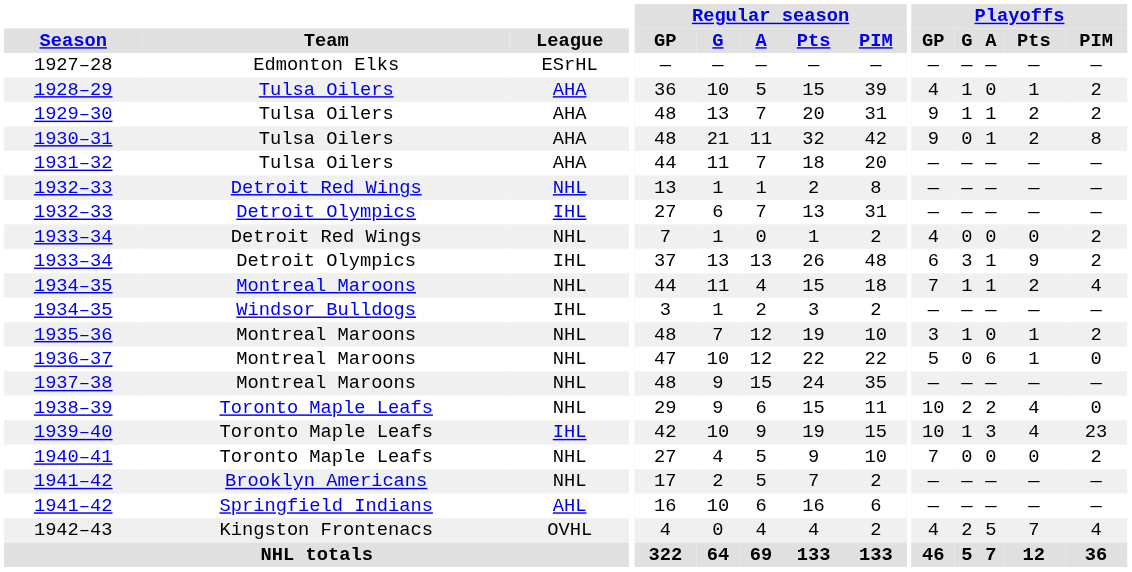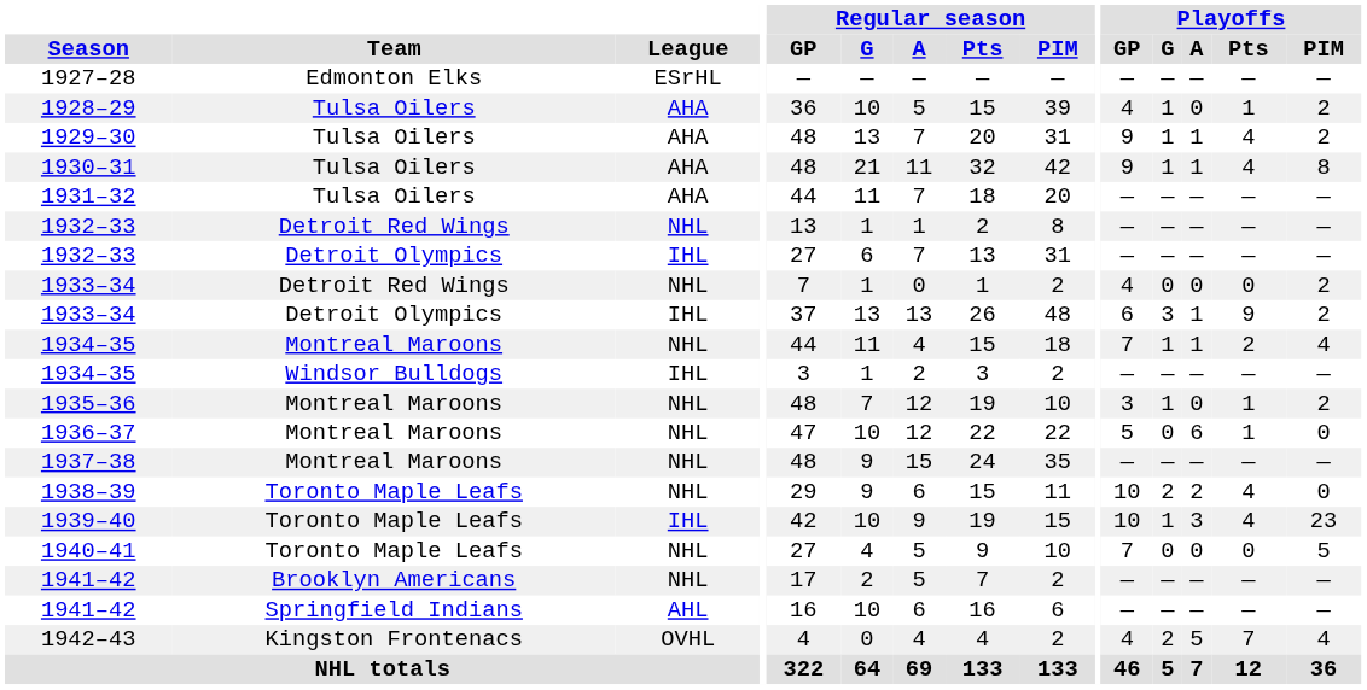 <table border="0" cellpadding="1" cellspacing="0" style="text-align:center; width:60em">
 <tr bgcolor="#e0e0e0">
 <th colspan="3" bgcolor="#ffffff"></th>
 <th rowspan="100" bgcolor="#ffffff"></th>
 <th colspan="5"><a href='#'>Regular season</a></th>
 <th rowspan="100" bgcolor="#ffffff"></th>
 <th colspan="5"><a href='#'>Playoffs</a></th>
 </tr>
 <tr bgcolor="#e0e0e0">
 <th><a href='#'>Season</a></th>
 <th>Team</th>
 <th>League</th>
 <th>GP</th>
 <th><a href='#'>G</a></th>
 <th><a href='#'>A</a></th>
 <th><a href='#'>Pts</a></th>
 <th><a href='#'>PIM</a></th>
 <th>GP</th>
 <th>G</th>
 <th>A</th>
 <th>Pts</th>
 <th>PIM</th>
 </tr>
 <tr>
 <td>1927–28</td>
 <td>Edmonton Elks</td>
 <td>ESrHL</td>
 <td>—</td>
 <td>—</td>
 <td>—</td>
 <td>—</td>
 <td>—</td>
 <td>—</td>
 <td>—</td>
 <td>—</td>
 <td>—</td>
 <td>—</td>
 </tr>
 <tr bgcolor="#f0f0f0">
 <td><a href='#'>1928–29</a></td>
 <td><a href='#'>Tulsa Oilers</a></td>
 <td><a href='#'>AHA</a></td>
 <td>36</td>
 <td>10</td>
 <td>5</td>
 <td>15</td>
 <td>39</td>
 <td>4</td>
 <td>1</td>
 <td>0</td>
 <td>1</td>
 <td>2</td>
 </tr>
 <tr>
 <td><a href='#'>1929–30</a></td>
 <td>Tulsa Oilers</td>
 <td>AHA</td>
 <td>48</td>
 <td>13</td>
 <td>7</td>
 <td>20</td>
 <td>31</td>
 <td>9</td>
 <td>1</td>
 <td>1</td>
-<td>2</td>
+<td>4</td>
 <td>2</td>
 </tr>
 <tr bgcolor="#f0f0f0">
 <td><a href='#'>1930–31</a></td>
 <td>Tulsa Oilers</td>
 <td>AHA</td>
 <td>48</td>
 <td>21</td>
 <td>11</td>
 <td>32</td>
 <td>42</td>
 <td>9</td>
-<td>0</td>
 <td>1</td>
-<td>2</td>
+<td>1</td>
+<td>4</td>
 <td>8</td>
 </tr>
 <tr>
 <td><a href='#'>1931–32</a></td>
 <td>Tulsa Oilers</td>
 <td>AHA</td>
 <td>44</td>
 <td>11</td>
 <td>7</td>
 <td>18</td>
 <td>20</td>
 <td>—</td>
 <td>—</td>
 <td>—</td>
 <td>—</td>
 <td>—</td>
 </tr>
 <tr bgcolor="#f0f0f0">
 <td><a href='#'>1932–33</a></td>
 <td><a href='#'>Detroit Red Wings</a></td>
 <td><a href='#'>NHL</a></td>
 <td>13</td>
 <td>1</td>
 <td>1</td>
 <td>2</td>
 <td>8</td>
 <td>—</td>
 <td>—</td>
 <td>—</td>
 <td>—</td>
 <td>—</td>
 </tr>
 <tr>
 <td><a href='#'>1932–33</a></td>
 <td><a href='#'>Detroit Olympics</a></td>
 <td><a href='#'>IHL</a></td>
 <td>27</td>
 <td>6</td>
 <td>7</td>
 <td>13</td>
 <td>31</td>
 <td>—</td>
 <td>—</td>
 <td>—</td>
 <td>—</td>
 <td>—</td>
 </tr>
 <tr bgcolor="#f0f0f0">
 <td><a href='#'>1933–34</a></td>
 <td>Detroit Red Wings</td>
 <td>NHL</td>
 <td>7</td>
 <td>1</td>
 <td>0</td>
 <td>1</td>
 <td>2</td>
 <td>4</td>
 <td>0</td>
 <td>0</td>
 <td>0</td>
 <td>2</td>
 </tr>
 <tr>
 <td><a href='#'>1933–34</a></td>
 <td>Detroit Olympics</td>
 <td>IHL</td>
 <td>37</td>
 <td>13</td>
 <td>13</td>
 <td>26</td>
 <td>48</td>
 <td>6</td>
 <td>3</td>
 <td>1</td>
 <td>9</td>
 <td>2</td>
 </tr>
 <tr bgcolor="#f0f0f0">
 <td><a href='#'>1934–35</a></td>
 <td><a href='#'>Montreal Maroons</a></td>
 <td>NHL</td>
 <td>44</td>
 <td>11</td>
 <td>4</td>
 <td>15</td>
 <td>18</td>
 <td>7</td>
 <td>1</td>
 <td>1</td>
 <td>2</td>
 <td>4</td>
 </tr>
 <tr>
 <td><a href='#'>1934–35</a></td>
 <td><a href='#'>Windsor Bulldogs</a></td>
 <td>IHL</td>
 <td>3</td>
 <td>1</td>
 <td>2</td>
 <td>3</td>
 <td>2</td>
 <td>—</td>
 <td>—</td>
 <td>—</td>
 <td>—</td>
 <td>—</td>
 </tr>
 <tr bgcolor="#f0f0f0">
 <td><a href='#'>1935–36</a></td>
 <td>Montreal Maroons</td>
 <td>NHL</td>
 <td>48</td>
 <td>7</td>
 <td>12</td>
 <td>19</td>
 <td>10</td>
 <td>3</td>
 <td>1</td>
 <td>0</td>
 <td>1</td>
 <td>2</td>
 </tr>
 <tr>
 <td><a href='#'>1936–37</a></td>
 <td>Montreal Maroons</td>
 <td>NHL</td>
 <td>47</td>
 <td>10</td>
 <td>12</td>
 <td>22</td>
 <td>22</td>
 <td>5</td>
 <td>0</td>
 <td>6</td>
 <td>1</td>
 <td>0</td>
 </tr>
 <tr bgcolor="#f0f0f0">
 <td><a href='#'>1937–38</a></td>
 <td>Montreal Maroons</td>
 <td>NHL</td>
 <td>48</td>
 <td>9</td>
 <td>15</td>
 <td>24</td>
 <td>35</td>
 <td>—</td>
 <td>—</td>
 <td>—</td>
 <td>—</td>
 <td>—</td>
 </tr>
 <tr>
 <td><a href='#'>1938–39</a></td>
 <td><a href='#'>Toronto Maple Leafs</a></td>
 <td>NHL</td>
 <td>29</td>
 <td>9</td>
 <td>6</td>
 <td>15</td>
 <td>11</td>
 <td>10</td>
 <td>2</td>
 <td>2</td>
 <td>4</td>
 <td>0</td>
 </tr>
 <tr bgcolor="#f0f0f0">
 <td><a href='#'>1939–40</a></td>
 <td>Toronto Maple Leafs</td>
 <td><a href='#'>IHL</a></td>
 <td>42</td>
 <td>10</td>
 <td>9</td>
 <td>19</td>
 <td>15</td>
 <td>10</td>
 <td>1</td>
 <td>3</td>
 <td>4</td>
 <td>23</td>
 </tr>
 <tr>
 <td><a href='#'>1940–41</a></td>
 <td>Toronto Maple Leafs</td>
 <td>NHL</td>
 <td>27</td>
 <td>4</td>
 <td>5</td>
 <td>9</td>
 <td>10</td>
 <td>7</td>
 <td>0</td>
 <td>0</td>
 <td>0</td>
-<td>2</td>
+<td>5</td>
 </tr>
 <tr bgcolor="#f0f0f0">
 <td><a href='#'>1941–42</a></td>
 <td><a href='#'>Brooklyn Americans</a></td>
 <td>NHL</td>
 <td>17</td>
 <td>2</td>
 <td>5</td>
 <td>7</td>
 <td>2</td>
 <td>—</td>
 <td>—</td>
 <td>—</td>
 <td>—</td>
 <td>—</td>
 </tr>
 <tr>
 <td><a href='#'>1941–42</a></td>
 <td><a href='#'>Springfield Indians</a></td>
 <td><a href='#'>AHL</a></td>
 <td>16</td>
 <td>10</td>
 <td>6</td>
 <td>16</td>
 <td>6</td>
 <td>—</td>
 <td>—</td>
 <td>—</td>
 <td>—</td>
 <td>—</td>
 </tr>
 <tr bgcolor="#f0f0f0">
 <td>1942–43</td>
 <td>Kingston Frontenacs</td>
 <td>OVHL</td>
 <td>4</td>
 <td>0</td>
 <td>4</td>
 <td>4</td>
 <td>2</td>
 <td>4</td>
 <td>2</td>
 <td>5</td>
 <td>7</td>
 <td>4</td>
 </tr>
 <tr bgcolor="#e0e0e0">
 <th colspan="3">NHL totals</th>
 <th>322</th>
 <th>64</th>
 <th>69</th>
 <th>133</th>
 <th>133</th>
 <th>46</th>
 <th>5</th>
 <th>7</th>
 <th>12</th>
 <th>36</th>
 </tr>
 </table>
